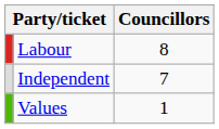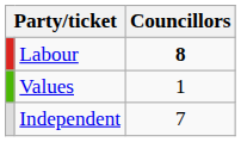 <table class="wikitable">
 <tr>
 <th colspan=2>Party/ticket</th>
 <th>Councillors</th>
 </tr>
 <tr>
 <td style="background:#DC241f"></td>
 <td><a href='#'>Labour</a></td>
-<td style="text-align: center;">8</td>
+<td style="text-align: center;"><strong>8</strong></td>
+</tr>
+<tr>
+<td style="background:#4BB805"></td>
+<td><a href='#'>Values</a></td>
+<td style="text-align: center;">1</td>
 </tr>
 <tr>
 <td style="background:#DDDDDD"></td>
 <td><a href='#'>Independent</a></td>
 <td style="text-align: center;">7</td>
 </tr>
-<tr>
-<td style="background:#4BB805"></td>
-<td><a href='#'>Values</a></td>
-<td style="text-align: center;">1</td>
-</tr>
 </table>
